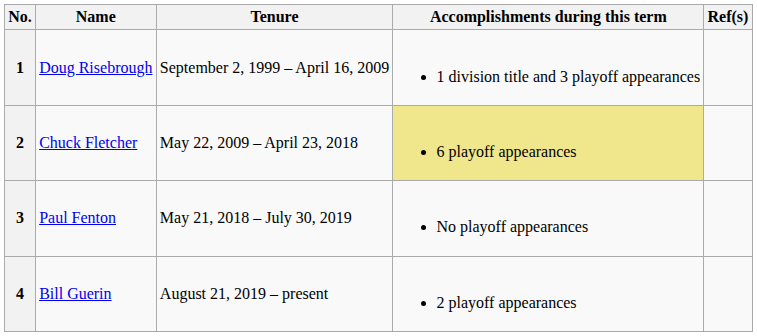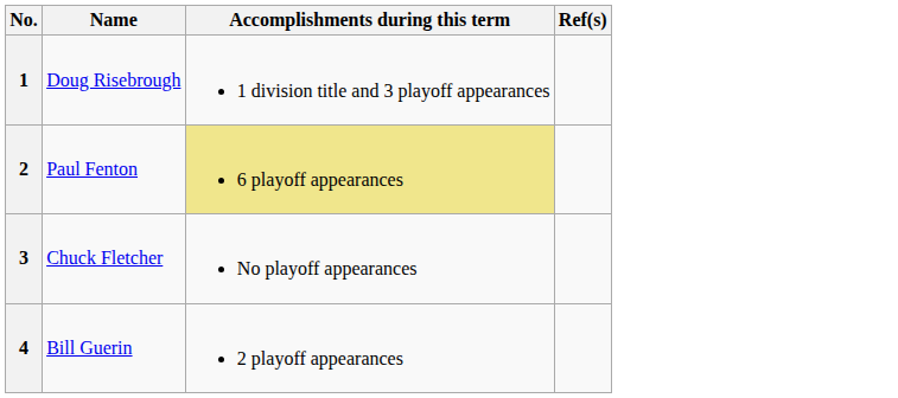 <table class="wikitable">
 <tr>
 <th scope="col">No.</th>
 <th scope="col">Name</th>
-<th scope="col">Tenure</th>
 <th scope="col">Accomplishments during this term</th>
 <th scope="col">Ref(s)</th>
 </tr>
 <tr>
 <th scope="row">1</th>
 <td><a href='#'>Doug Risebrough</a></td>
-<td>September 2, 1999 – April 16, 2009</td>
 <td><br><ul><li>1 division title and 3 playoff appearances</li></ul></td>
 <td></td>
 </tr>
 <tr>
 <th scope="row">2</th>
-<td><a href='#'>Chuck Fletcher</a></td>
-<td>May 22, 2009 – April 23, 2018</td>
+<td><a href='#'>Paul Fenton</a></td>
 <td style="background: khaki;"><br><ul><li>6 playoff appearances</li></ul></td>
 <td></td>
 </tr>
 <tr>
 <th scope="row">3</th>
-<td><a href='#'>Paul Fenton</a></td>
-<td>May 21, 2018 – July 30, 2019</td>
+<td><a href='#'>Chuck Fletcher</a></td>
 <td><br><ul><li>No playoff appearances</li></ul></td>
 <td></td>
 </tr>
 <tr>
 <th scope="row">4</th>
 <td><a href='#'>Bill Guerin</a></td>
-<td>August 21, 2019 – present</td>
 <td><br><ul><li>2 playoff appearances</li></ul></td>
 <td></td>
 </tr>
 </table>
